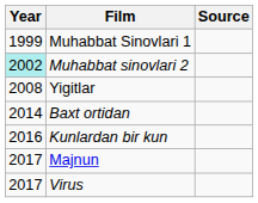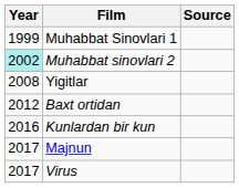 <table class="wikitable sortable">
 <tr>
 <th>Year</th>
 <th>Film</th>
 <th class = "unsortable">Source</th>
 </tr>
 <tr>
 <td rowspan=1>1999</td>
 <td>Muhabbat Sinovlari 1</td>
 <td></td>
 </tr>
 <tr>
 <td style="background: paleturquoise;">2002</td>
 <td><em>Muhabbat sinovlari 2</em></td>
 <td></td>
 </tr>
 <tr>
 <td>2008</td>
 <td>Yigitlar</td>
 <td></td>
 </tr>
 <tr>
-<td>2014</td>
+<td>2012</td>
 <td><em>Baxt ortidan</em></td>
 <td></td>
 </tr>
 <tr>
 <td>2016</td>
 <td><em>Kunlardan bir kun</em></td>
 <td></td>
 </tr>
 <tr>
 <td>2017</td>
 <td><a href='#'>Majnun</a></td>
 <td></td>
 </tr>
 <tr>
 <td>2017</td>
 <td><em>Virus</em></td>
 <td></td>
 </tr>
 </table>
